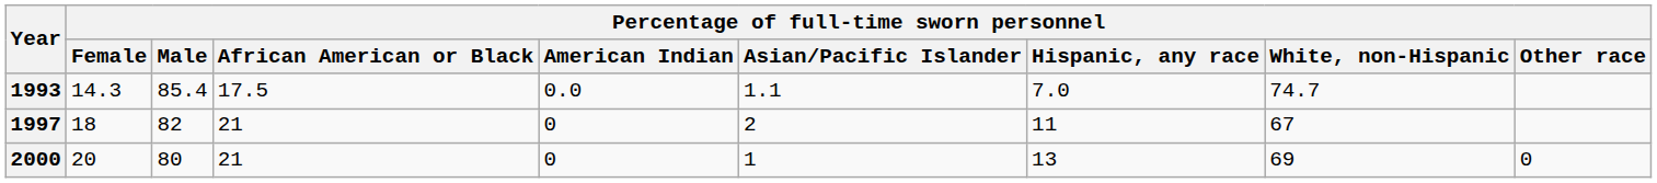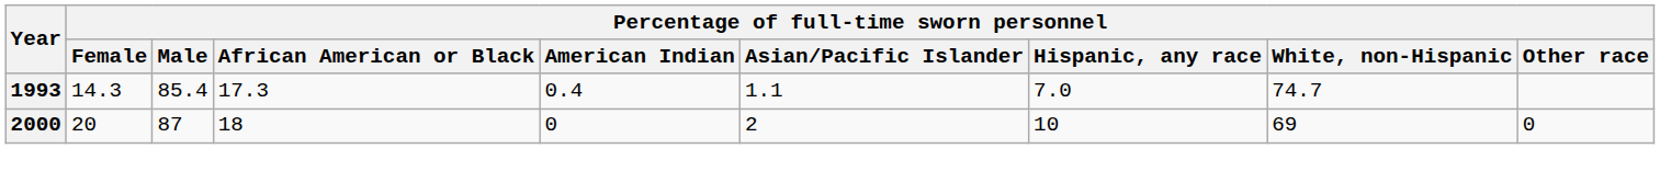 <table class="wikitable" style="margin: 0 auto 0 auto;">
 <tr>
 <th rowspan=2>Year</th>
 <th colspan=8>Percentage of full-time sworn personnel</th>
 </tr>
 <tr>
 <th>Female</th>
 <th>Male</th>
 <th>African American or Black</th>
 <th>American Indian</th>
 <th>Asian/Pacific Islander</th>
 <th>Hispanic, any race</th>
 <th>White, non-Hispanic</th>
 <th>Other race</th>
 </tr>
 <tr>
 <th>1993</th>
 <td>14.3</td>
 <td>85.4</td>
-<td>17.5</td>
-<td>0.0</td>
+<td>17.3</td>
+<td>0.4</td>
 <td>1.1</td>
 <td>7.0</td>
 <td>74.7</td>
 <td></td>
 </tr>
 <tr>
-<th>1997</th>
+<th>2000</th>
+<td>20</td>
+<td>87</td>
 <td>18</td>
-<td>82</td>
-<td>21</td>
 <td>0</td>
 <td>2</td>
-<td>11</td>
-<td>67</td>
-<td></td>
-</tr>
-<tr>
-<th>2000</th>
-<td>20</td>
-<td>80</td>
-<td>21</td>
-<td>0</td>
-<td>1</td>
-<td>13</td>
+<td>10</td>
 <td>69</td>
 <td>0</td>
 </tr>
 </table>
